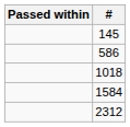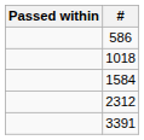 <table class="wikitable floatright" style="text-align:center; font-size:0.9em;">
 <tr>
 <th>Passed within</th>
 <th>#</th>
-</tr>
-<tr>
-<td></td>
-<td>145</td>
 </tr>
 <tr>
 <td></td>
 <td>586</td>
 </tr>
 <tr>
 <td></td>
 <td>1018</td>
 </tr>
 <tr>
 <td></td>
 <td>1584</td>
 </tr>
 <tr>
 <td></td>
 <td>2312</td>
 </tr>
+<tr>
+<td></td>
+<td>3391</td>
+</tr>
 </table>
